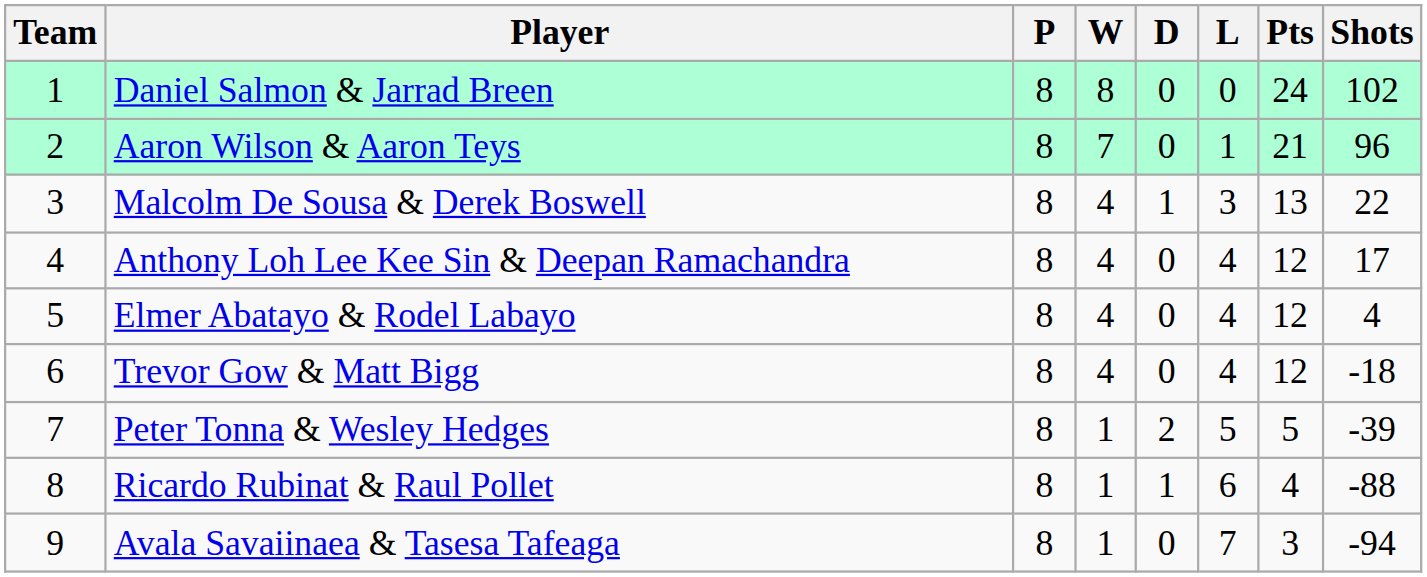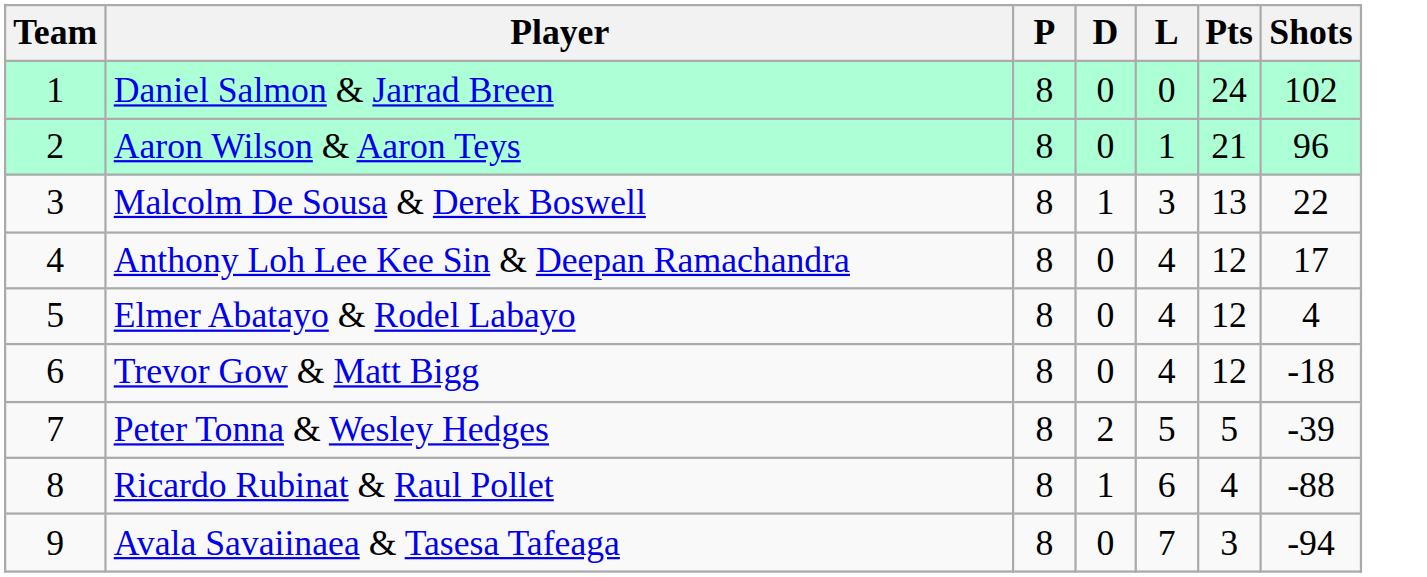 <table class="wikitable" style="font-size: 100%">
 <tr>
 <th width=20>Team</th>
 <th width=400>Player</th>
 <th width=20>P</th>
-<th width=20>W</th>
 <th width=20>D</th>
 <th width=20>L</th>
 <th width=20>Pts</th>
 <th width=20>Shots</th>
 </tr>
 <tr align=center align=center style="background: #ADFFD6;">
 <td>1</td>
 <td align="left"> <a href='#'>Daniel Salmon</a> & <a href='#'>Jarrad Breen</a></td>
-<td>8</td>
 <td>8</td>
 <td>0</td>
 <td>0</td>
 <td>24</td>
 <td>102</td>
 </tr>
 <tr align=center align=center style="background: #ADFFD6;">
 <td>2</td>
 <td align="left"> <a href='#'>Aaron Wilson</a> & <a href='#'>Aaron Teys</a></td>
 <td>8</td>
-<td>7</td>
 <td>0</td>
 <td>1</td>
 <td>21</td>
 <td>96</td>
 </tr>
 <tr align=center>
 <td>3</td>
 <td align="left"> <a href='#'>Malcolm De Sousa</a> & <a href='#'>Derek Boswell</a></td>
 <td>8</td>
-<td>4</td>
 <td>1</td>
 <td>3</td>
 <td>13</td>
 <td>22</td>
 </tr>
 <tr align=center>
 <td>4</td>
 <td align="left"> <a href='#'>Anthony Loh Lee Kee Sin</a> & <a href='#'>Deepan Ramachandra</a></td>
 <td>8</td>
-<td>4</td>
 <td>0</td>
 <td>4</td>
 <td>12</td>
 <td>17</td>
 </tr>
 <tr align=center>
 <td>5</td>
 <td align="left"> <a href='#'>Elmer Abatayo</a> & <a href='#'>Rodel Labayo</a></td>
 <td>8</td>
-<td>4</td>
 <td>0</td>
 <td>4</td>
 <td>12</td>
 <td>4</td>
 </tr>
 <tr align=center>
 <td>6</td>
 <td align="left"> <a href='#'>Trevor Gow</a> & <a href='#'>Matt Bigg</a></td>
 <td>8</td>
-<td>4</td>
 <td>0</td>
 <td>4</td>
 <td>12</td>
 <td>-18</td>
 </tr>
 <tr align=center>
 <td>7</td>
 <td align="left"> <a href='#'>Peter Tonna</a> & <a href='#'>Wesley Hedges</a></td>
 <td>8</td>
-<td>1</td>
 <td>2</td>
 <td>5</td>
 <td>5</td>
 <td>-39</td>
 </tr>
 <tr align=center>
 <td>8</td>
 <td align="left"> <a href='#'>Ricardo Rubinat</a> & <a href='#'>Raul Pollet</a></td>
 <td>8</td>
 <td>1</td>
-<td>1</td>
 <td>6</td>
 <td>4</td>
 <td>-88</td>
 </tr>
 <tr align=center>
 <td>9</td>
 <td align="left"> <a href='#'>Avala Savaiinaea</a> & <a href='#'>Tasesa Tafeaga</a></td>
 <td>8</td>
-<td>1</td>
 <td>0</td>
 <td>7</td>
 <td>3</td>
 <td>-94</td>
 </tr>
 </table>
